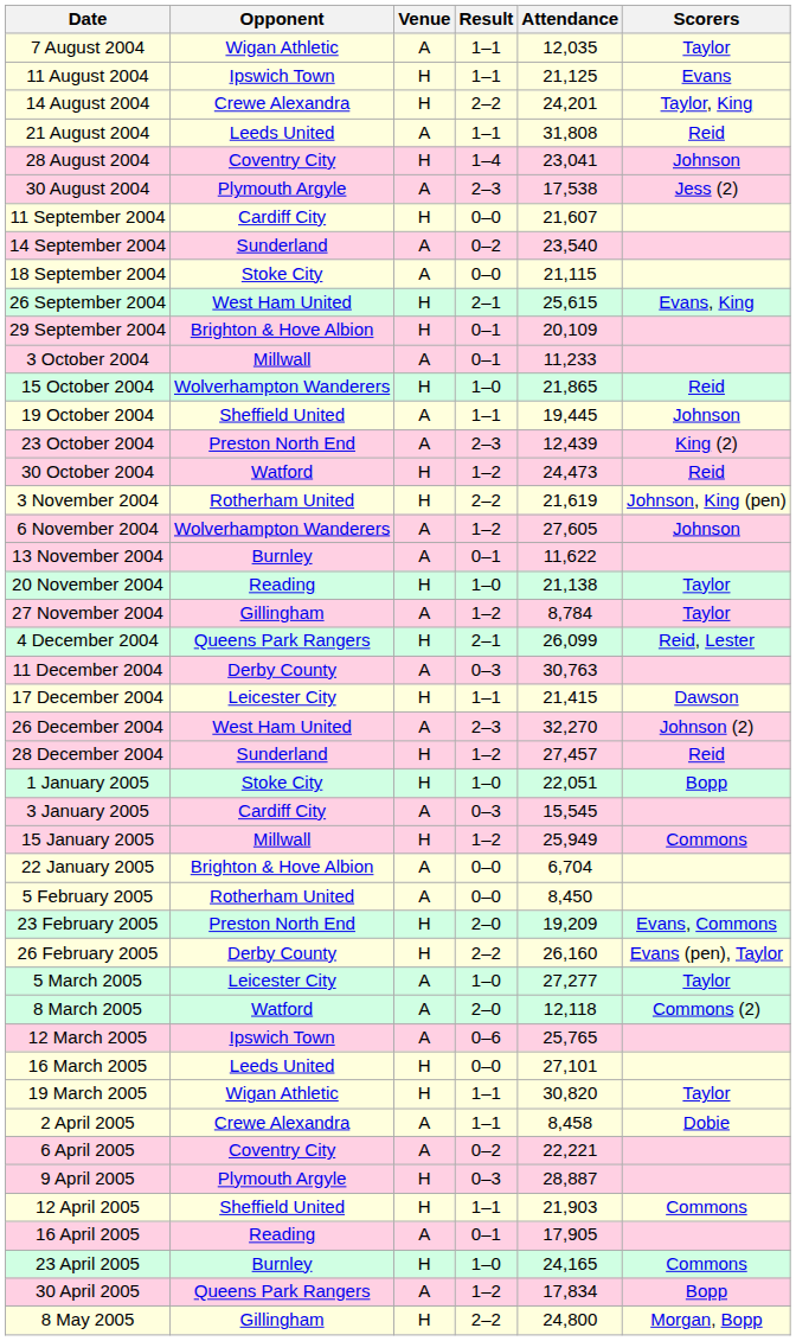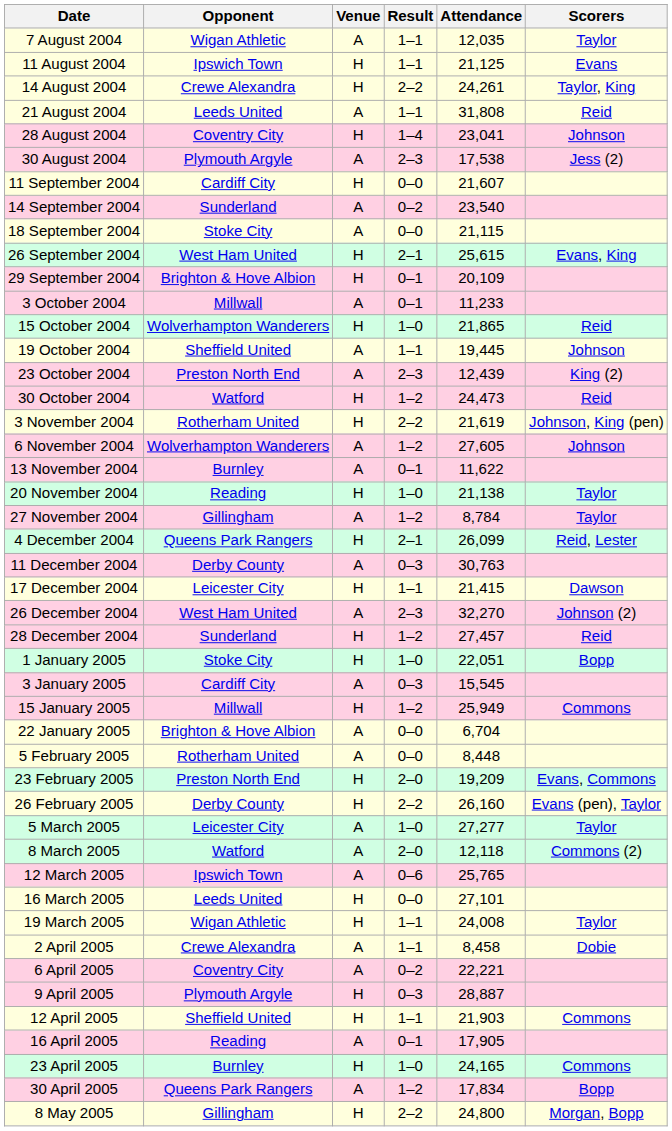 <table class="wikitable sortable" style="font-size:100%; text-align:center">
 <tr>
 <th>Date</th>
 <th>Opponent</th>
 <th>Venue</th>
 <th>Result</th>
 <th>Attendance</th>
 <th>Scorers</th>
 </tr>
 <tr style="background-color: #ffffdd;">
 <td>7 August 2004</td>
 <td><a href='#'>Wigan Athletic</a></td>
 <td>A</td>
 <td>1–1</td>
 <td>12,035</td>
 <td><a href='#'>Taylor</a></td>
 </tr>
 <tr style="background-color: #ffffdd;">
 <td>11 August 2004</td>
 <td><a href='#'>Ipswich Town</a></td>
 <td>H</td>
 <td>1–1</td>
 <td>21,125</td>
 <td><a href='#'>Evans</a></td>
 </tr>
 <tr style="background-color: #ffffdd;">
 <td>14 August 2004</td>
 <td><a href='#'>Crewe Alexandra</a></td>
 <td>H</td>
 <td>2–2</td>
-<td>24,201</td>
+<td>24,261</td>
 <td><a href='#'>Taylor</a>, <a href='#'>King</a></td>
 </tr>
 <tr style="background-color: #ffffdd;">
 <td>21 August 2004</td>
 <td><a href='#'>Leeds United</a></td>
 <td>A</td>
 <td>1–1</td>
 <td>31,808</td>
 <td><a href='#'>Reid</a></td>
 </tr>
 <tr style="background-color: #ffd0e3;">
 <td>28 August 2004</td>
 <td><a href='#'>Coventry City</a></td>
 <td>H</td>
 <td>1–4</td>
 <td>23,041</td>
 <td><a href='#'>Johnson</a></td>
 </tr>
 <tr style="background-color: #ffd0e3;">
 <td>30 August 2004</td>
 <td><a href='#'>Plymouth Argyle</a></td>
 <td>A</td>
 <td>2–3</td>
 <td>17,538</td>
 <td><a href='#'>Jess</a> (2)</td>
 </tr>
 <tr style="background-color: #ffffdd;">
 <td>11 September 2004</td>
 <td><a href='#'>Cardiff City</a></td>
 <td>H</td>
 <td>0–0</td>
 <td>21,607</td>
 <td></td>
 </tr>
 <tr style="background-color: #ffd0e3;">
 <td>14 September 2004</td>
 <td><a href='#'>Sunderland</a></td>
 <td>A</td>
 <td>0–2</td>
 <td>23,540</td>
 <td></td>
 </tr>
 <tr style="background-color: #ffffdd;">
 <td>18 September 2004</td>
 <td><a href='#'>Stoke City</a></td>
 <td>A</td>
 <td>0–0</td>
 <td>21,115</td>
 <td></td>
 </tr>
 <tr style="background-color: #d0ffe3;">
 <td>26 September 2004</td>
 <td><a href='#'>West Ham United</a></td>
 <td>H</td>
 <td>2–1</td>
 <td>25,615</td>
 <td><a href='#'>Evans</a>, <a href='#'>King</a></td>
 </tr>
 <tr style="background-color: #ffd0e3;">
 <td>29 September 2004</td>
 <td><a href='#'>Brighton & Hove Albion</a></td>
 <td>H</td>
 <td>0–1</td>
 <td>20,109</td>
 <td></td>
 </tr>
 <tr style="background-color: #ffd0e3;">
 <td>3 October 2004</td>
 <td><a href='#'>Millwall</a></td>
 <td>A</td>
 <td>0–1</td>
 <td>11,233</td>
 <td></td>
 </tr>
 <tr style="background-color: #d0ffe3;">
 <td>15 October 2004</td>
 <td><a href='#'>Wolverhampton Wanderers</a></td>
 <td>H</td>
 <td>1–0</td>
 <td>21,865</td>
 <td><a href='#'>Reid</a></td>
 </tr>
 <tr style="background-color: #ffffdd;">
 <td>19 October 2004</td>
 <td><a href='#'>Sheffield United</a></td>
 <td>A</td>
 <td>1–1</td>
 <td>19,445</td>
 <td><a href='#'>Johnson</a></td>
 </tr>
 <tr style="background-color: #ffd0e3;">
 <td>23 October 2004</td>
 <td><a href='#'>Preston North End</a></td>
 <td>A</td>
 <td>2–3</td>
 <td>12,439</td>
 <td><a href='#'>King</a> (2)</td>
 </tr>
 <tr style="background-color: #ffd0e3;">
 <td>30 October 2004</td>
 <td><a href='#'>Watford</a></td>
 <td>H</td>
 <td>1–2</td>
 <td>24,473</td>
 <td><a href='#'>Reid</a></td>
 </tr>
 <tr style="background-color: #ffffdd;">
 <td>3 November 2004</td>
 <td><a href='#'>Rotherham United</a></td>
 <td>H</td>
 <td>2–2</td>
 <td>21,619</td>
 <td><a href='#'>Johnson</a>, <a href='#'>King</a> (pen)</td>
 </tr>
 <tr style="background-color: #ffd0e3;">
 <td>6 November 2004</td>
 <td><a href='#'>Wolverhampton Wanderers</a></td>
 <td>A</td>
 <td>1–2</td>
 <td>27,605</td>
 <td><a href='#'>Johnson</a></td>
 </tr>
 <tr style="background-color: #ffd0e3;">
 <td>13 November 2004</td>
 <td><a href='#'>Burnley</a></td>
 <td>A</td>
 <td>0–1</td>
 <td>11,622</td>
 <td></td>
 </tr>
 <tr style="background-color: #d0ffe3;">
 <td>20 November 2004</td>
 <td><a href='#'>Reading</a></td>
 <td>H</td>
 <td>1–0</td>
 <td>21,138</td>
 <td><a href='#'>Taylor</a></td>
 </tr>
 <tr style="background-color: #ffd0e3;">
 <td>27 November 2004</td>
 <td><a href='#'>Gillingham</a></td>
 <td>A</td>
 <td>1–2</td>
 <td>8,784</td>
 <td><a href='#'>Taylor</a></td>
 </tr>
 <tr style="background-color: #d0ffe3;">
 <td>4 December 2004</td>
 <td><a href='#'>Queens Park Rangers</a></td>
 <td>H</td>
 <td>2–1</td>
 <td>26,099</td>
 <td><a href='#'>Reid</a>, <a href='#'>Lester</a></td>
 </tr>
 <tr style="background-color: #ffd0e3;">
 <td>11 December 2004</td>
 <td><a href='#'>Derby County</a></td>
 <td>A</td>
 <td>0–3</td>
 <td>30,763</td>
 <td></td>
 </tr>
 <tr style="background-color: #ffffdd;">
 <td>17 December 2004</td>
 <td><a href='#'>Leicester City</a></td>
 <td>H</td>
 <td>1–1</td>
 <td>21,415</td>
 <td><a href='#'>Dawson</a></td>
 </tr>
 <tr style="background-color: #ffd0e3;">
 <td>26 December 2004</td>
 <td><a href='#'>West Ham United</a></td>
 <td>A</td>
 <td>2–3</td>
 <td>32,270</td>
 <td><a href='#'>Johnson</a> (2)</td>
 </tr>
 <tr style="background-color: #ffd0e3;">
 <td>28 December 2004</td>
 <td><a href='#'>Sunderland</a></td>
 <td>H</td>
 <td>1–2</td>
 <td>27,457</td>
 <td><a href='#'>Reid</a></td>
 </tr>
 <tr style="background-color: #d0ffe3;">
 <td>1 January 2005</td>
 <td><a href='#'>Stoke City</a></td>
 <td>H</td>
 <td>1–0</td>
 <td>22,051</td>
 <td><a href='#'>Bopp</a></td>
 </tr>
 <tr style="background-color: #ffd0e3;">
 <td>3 January 2005</td>
 <td><a href='#'>Cardiff City</a></td>
 <td>A</td>
 <td>0–3</td>
 <td>15,545</td>
 <td></td>
 </tr>
 <tr style="background-color: #ffd0e3;">
 <td>15 January 2005</td>
 <td><a href='#'>Millwall</a></td>
 <td>H</td>
 <td>1–2</td>
 <td>25,949</td>
 <td><a href='#'>Commons</a></td>
 </tr>
 <tr style="background-color: #ffffdd;">
 <td>22 January 2005</td>
 <td><a href='#'>Brighton & Hove Albion</a></td>
 <td>A</td>
 <td>0–0</td>
 <td>6,704</td>
 <td></td>
 </tr>
 <tr style="background-color: #ffffdd;">
 <td>5 February 2005</td>
 <td><a href='#'>Rotherham United</a></td>
 <td>A</td>
 <td>0–0</td>
-<td>8,450</td>
+<td>8,448</td>
 <td></td>
 </tr>
 <tr style="background-color: #d0ffe3;">
 <td>23 February 2005</td>
 <td><a href='#'>Preston North End</a></td>
 <td>H</td>
 <td>2–0</td>
 <td>19,209</td>
 <td><a href='#'>Evans</a>, <a href='#'>Commons</a></td>
 </tr>
 <tr style="background-color: #ffffdd;">
 <td>26 February 2005</td>
 <td><a href='#'>Derby County</a></td>
 <td>H</td>
 <td>2–2</td>
 <td>26,160</td>
 <td><a href='#'>Evans</a> (pen), <a href='#'>Taylor</a></td>
 </tr>
 <tr style="background-color: #d0ffe3;">
 <td>5 March 2005</td>
 <td><a href='#'>Leicester City</a></td>
 <td>A</td>
 <td>1–0</td>
 <td>27,277</td>
 <td><a href='#'>Taylor</a></td>
 </tr>
 <tr style="background-color: #d0ffe3;">
 <td>8 March 2005</td>
 <td><a href='#'>Watford</a></td>
 <td>A</td>
 <td>2–0</td>
 <td>12,118</td>
 <td><a href='#'>Commons</a> (2)</td>
 </tr>
 <tr style="background-color: #ffd0e3;">
 <td>12 March 2005</td>
 <td><a href='#'>Ipswich Town</a></td>
 <td>A</td>
 <td>0–6</td>
 <td>25,765</td>
 <td></td>
 </tr>
 <tr style="background-color: #ffffdd;">
 <td>16 March 2005</td>
 <td><a href='#'>Leeds United</a></td>
 <td>H</td>
 <td>0–0</td>
 <td>27,101</td>
 <td></td>
 </tr>
 <tr style="background-color: #ffffdd;">
 <td>19 March 2005</td>
 <td><a href='#'>Wigan Athletic</a></td>
 <td>H</td>
 <td>1–1</td>
-<td>30,820</td>
+<td>24,008</td>
 <td><a href='#'>Taylor</a></td>
 </tr>
 <tr style="background-color: #ffffdd;">
 <td>2 April 2005</td>
 <td><a href='#'>Crewe Alexandra</a></td>
 <td>A</td>
 <td>1–1</td>
 <td>8,458</td>
 <td><a href='#'>Dobie</a></td>
 </tr>
 <tr style="background-color: #ffd0e3;">
 <td>6 April 2005</td>
 <td><a href='#'>Coventry City</a></td>
 <td>A</td>
 <td>0–2</td>
 <td>22,221</td>
 <td></td>
 </tr>
 <tr style="background-color: #ffd0e3;">
 <td>9 April 2005</td>
 <td><a href='#'>Plymouth Argyle</a></td>
 <td>H</td>
 <td>0–3</td>
 <td>28,887</td>
 <td></td>
 </tr>
 <tr style="background-color: #ffffdd;">
 <td>12 April 2005</td>
 <td><a href='#'>Sheffield United</a></td>
 <td>H</td>
 <td>1–1</td>
 <td>21,903</td>
 <td><a href='#'>Commons</a></td>
 </tr>
 <tr style="background-color: #ffd0e3;">
 <td>16 April 2005</td>
 <td><a href='#'>Reading</a></td>
 <td>A</td>
 <td>0–1</td>
 <td>17,905</td>
 <td></td>
 </tr>
 <tr style="background-color: #d0ffe3;">
 <td>23 April 2005</td>
 <td><a href='#'>Burnley</a></td>
 <td>H</td>
 <td>1–0</td>
 <td>24,165</td>
 <td><a href='#'>Commons</a></td>
 </tr>
 <tr style="background-color: #ffd0e3;">
 <td>30 April 2005</td>
 <td><a href='#'>Queens Park Rangers</a></td>
 <td>A</td>
 <td>1–2</td>
 <td>17,834</td>
 <td><a href='#'>Bopp</a></td>
 </tr>
 <tr style="background-color: #ffffdd;">
 <td>8 May 2005</td>
 <td><a href='#'>Gillingham</a></td>
 <td>H</td>
 <td>2–2</td>
 <td>24,800</td>
 <td><a href='#'>Morgan</a>, <a href='#'>Bopp</a></td>
 </tr>
 </table>
